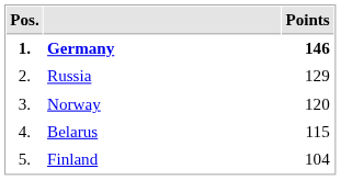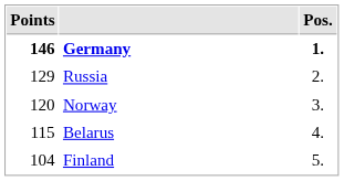 <table cellspacing="1" cellpadding="3" style="border:1px solid #AAAAAA;font-size:90%">
 <tr bgcolor="#E4E4E4">
+<th style="border-bottom:1px solid #AAAAAA" width=20>Points</th>
+<th style="border-bottom:1px solid #AAAAAA" width=200></th>
 <th style="border-bottom:1px solid #AAAAAA" width=10>Pos.</th>
-<th style="border-bottom:1px solid #AAAAAA" width=200></th>
-<th style="border-bottom:1px solid #AAAAAA" width=20>Points</th>
 </tr>
 <tr>
+<td align="right"><strong>146</strong></td>
+<td> <strong><a href='#'>Germany</a></strong></td>
 <td align="center"><strong>1.</strong></td>
-<td> <strong><a href='#'>Germany</a></strong></td>
-<td align="right"><strong>146</strong></td>
 </tr>
 <tr>
+<td align="right">129</td>
+<td> <a href='#'>Russia</a></td>
 <td align="center">2.</td>
-<td> <a href='#'>Russia</a></td>
-<td align="right">129</td>
 </tr>
 <tr>
+<td align="right">120</td>
+<td> <a href='#'>Norway</a></td>
 <td align="center">3.</td>
-<td> <a href='#'>Norway</a></td>
-<td align="right">120</td>
 </tr>
 <tr>
+<td align="right">115</td>
+<td> <a href='#'>Belarus</a></td>
 <td align="center">4.</td>
-<td> <a href='#'>Belarus</a></td>
-<td align="right">115</td>
 </tr>
 <tr>
+<td align="right">104</td>
+<td> <a href='#'>Finland</a></td>
 <td align="center">5.</td>
-<td> <a href='#'>Finland</a></td>
-<td align="right">104</td>
 </tr>
 </table>
